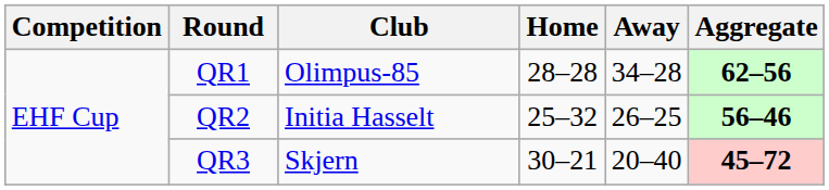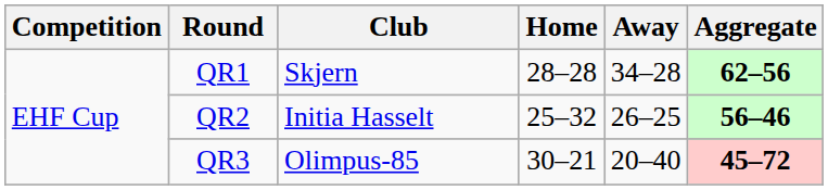 <table class="wikitable">
 <tr>
 <th>Competition</th>
 <th width="55">Round</th>
 <th width="130">Club</th>
 <th>Home</th>
 <th>Away</th>
 <th>Aggregate</th>
 </tr>
 <tr>
 <td rowspan="3"><a href='#'>EHF Cup</a></td>
 <td style="text-align:center;"><a href='#'>QR1</a></td>
-<td> <a href='#'>Olimpus-85</a></td>
+<td> <a href='#'>Skjern</a></td>
 <td style="text-align:center;">28–28</td>
 <td style="text-align:center;">34–28</td>
 <td style="text-align:center;" bgcolor="#ccffcc"><strong>62–56</strong></td>
 </tr>
 <tr>
 <td style="text-align:center;"><a href='#'>QR2</a></td>
 <td> <a href='#'>Initia Hasselt</a></td>
 <td style="text-align:center;">25–32</td>
 <td style="text-align:center;">26–25</td>
 <td style="text-align:center;" bgcolor="#ccffcc"><strong>56–46</strong></td>
 </tr>
 <tr>
 <td style="text-align:center;"><a href='#'>QR3</a></td>
-<td> <a href='#'>Skjern</a></td>
+<td> <a href='#'>Olimpus-85</a></td>
 <td style="text-align:center;">30–21</td>
 <td style="text-align:center;">20–40</td>
 <td style="text-align:center;" bgcolor="#ffcccc"><strong>45–72</strong></td>
 </tr>
 </table>
